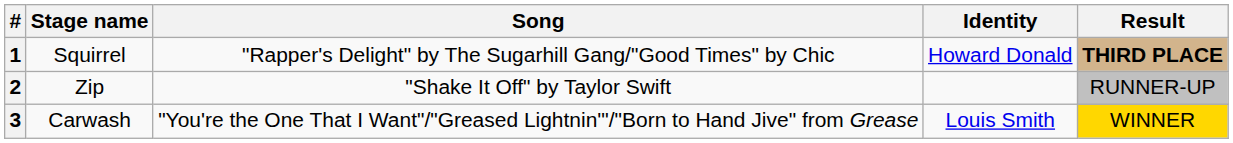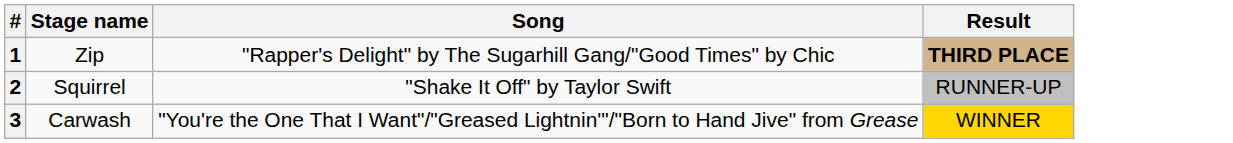 <table class="wikitable plainrowheaders" style="text-align: center;">
 <tr>
 <th>#</th>
 <th>Stage name</th>
 <th>Song</th>
-<th>Identity</th>
 <th>Result</th>
 </tr>
 <tr>
 <th>1</th>
-<td>Squirrel</td>
+<td>Zip</td>
 <td>"Rapper's Delight" by The Sugarhill Gang/"Good Times" by Chic</td>
-<td><a href='#'>Howard Donald</a></td>
 <td bgcolor=tan><strong>THIRD PLACE</strong></td>
 </tr>
 <tr>
 <th>2</th>
-<td>Zip</td>
+<td>Squirrel</td>
 <td>"Shake It Off" by Taylor Swift</td>
-<td></td>
 <td bgcolor=silver>RUNNER-UP</td>
 </tr>
 <tr>
 <th>3</th>
 <td>Carwash</td>
 <td>"You're the One That I Want"/"Greased Lightnin'"/"Born to Hand Jive" from <em>Grease</em></td>
-<td><a href='#'>Louis Smith</a></td>
 <td bgcolor=gold>WINNER</td>
 </tr>
 </table>
